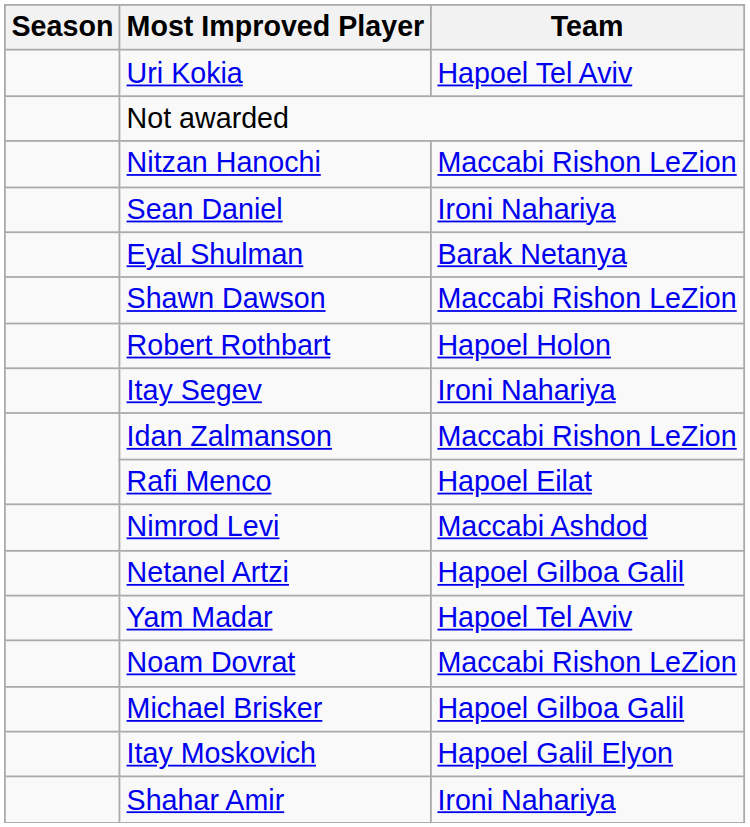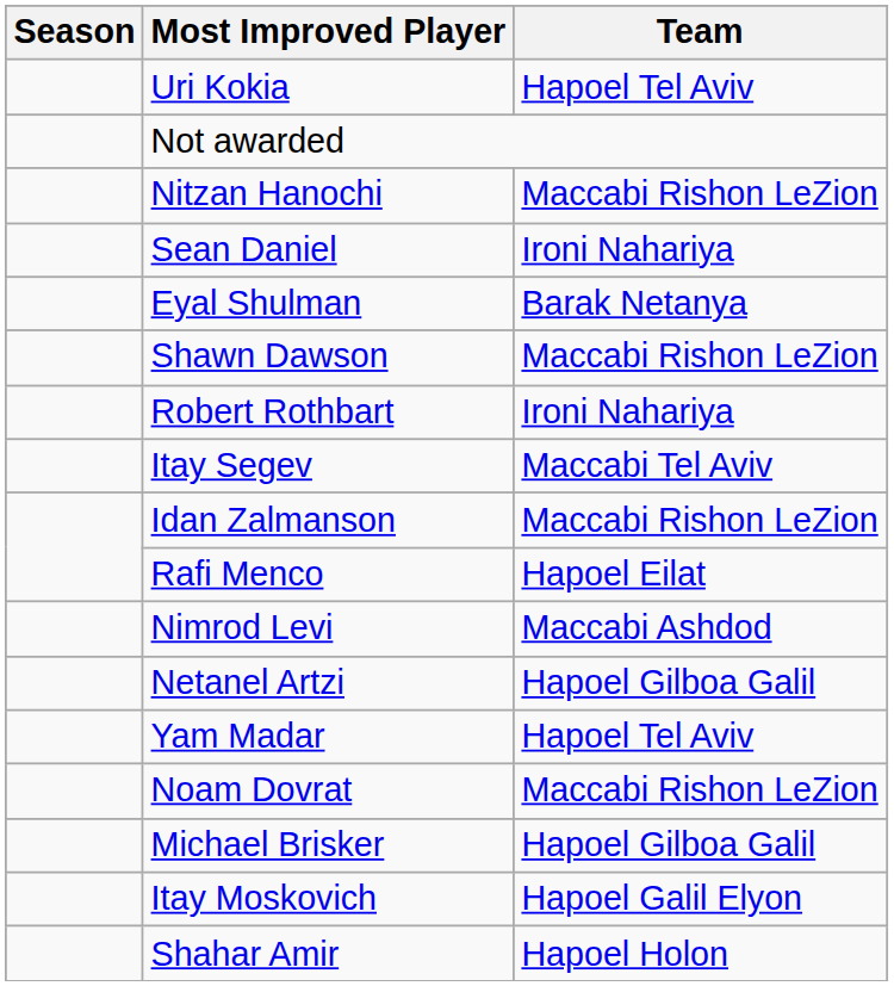 <table class="wikitable sortable">
 <tr>
 <th>Season</th>
 <th>Most Improved Player</th>
 <th>Team</th>
 </tr>
 <tr>
 <td></td>
 <td> <a href='#'>Uri Kokia</a></td>
 <td><a href='#'>Hapoel Tel Aviv</a></td>
 </tr>
 <tr>
 <td></td>
 <td colspan="2">Not awarded</td>
 </tr>
 <tr>
 <td></td>
 <td> <a href='#'>Nitzan Hanochi</a></td>
 <td><a href='#'>Maccabi Rishon LeZion</a></td>
 </tr>
 <tr>
 <td></td>
 <td> <a href='#'>Sean Daniel</a></td>
 <td><a href='#'>Ironi Nahariya</a></td>
 </tr>
 <tr>
 <td></td>
 <td> <a href='#'>Eyal Shulman</a></td>
 <td><a href='#'>Barak Netanya</a></td>
 </tr>
 <tr>
 <td></td>
 <td> <a href='#'>Shawn Dawson</a></td>
 <td><a href='#'>Maccabi Rishon LeZion</a></td>
 </tr>
 <tr>
 <td></td>
 <td> <a href='#'>Robert Rothbart</a></td>
-<td><a href='#'>Hapoel Holon</a></td>
+<td><a href='#'>Ironi Nahariya</a></td>
 </tr>
 <tr>
 <td></td>
 <td> <a href='#'>Itay Segev</a></td>
-<td><a href='#'>Ironi Nahariya</a></td>
+<td><a href='#'>Maccabi Tel Aviv</a></td>
 </tr>
 <tr>
 <td rowspan=2></td>
 <td> <a href='#'>Idan Zalmanson</a></td>
 <td><a href='#'>Maccabi Rishon LeZion</a></td>
 </tr>
 <tr>
 <td> <a href='#'>Rafi Menco</a></td>
 <td><a href='#'>Hapoel Eilat</a></td>
 </tr>
 <tr>
 <td></td>
 <td> <a href='#'>Nimrod Levi</a></td>
 <td><a href='#'>Maccabi Ashdod</a></td>
 </tr>
 <tr>
 <td></td>
 <td> <a href='#'>Netanel Artzi</a></td>
 <td><a href='#'>Hapoel Gilboa Galil</a></td>
 </tr>
 <tr>
 <td></td>
 <td> <a href='#'>Yam Madar</a></td>
 <td><a href='#'>Hapoel Tel Aviv</a></td>
 </tr>
 <tr>
 <td></td>
 <td> <a href='#'>Noam Dovrat</a></td>
 <td><a href='#'>Maccabi Rishon LeZion</a></td>
 </tr>
 <tr>
 <td></td>
 <td> <a href='#'>Michael Brisker</a></td>
 <td><a href='#'>Hapoel Gilboa Galil</a></td>
 </tr>
 <tr>
 <td></td>
 <td> <a href='#'>Itay Moskovich</a></td>
 <td><a href='#'>Hapoel Galil Elyon</a></td>
 </tr>
 <tr>
 <td></td>
 <td> <a href='#'>Shahar Amir</a></td>
-<td><a href='#'>Ironi Nahariya</a></td>
+<td><a href='#'>Hapoel Holon</a></td>
 </tr>
 </table>
